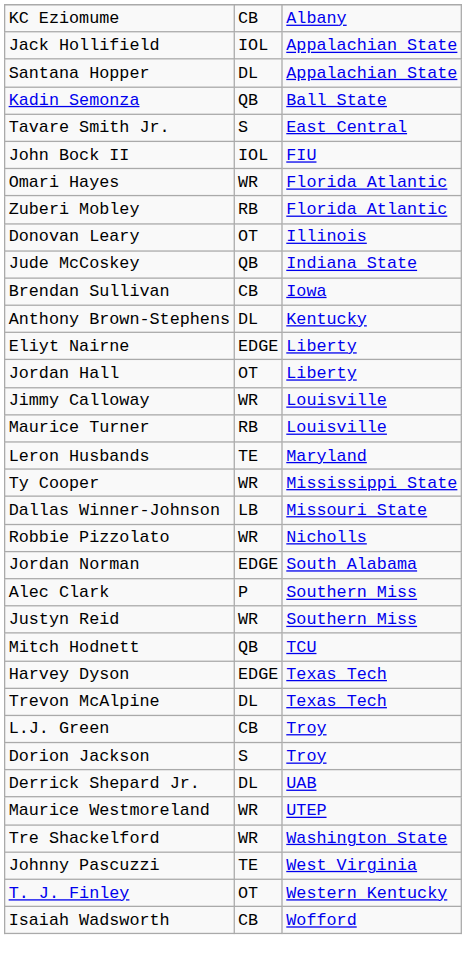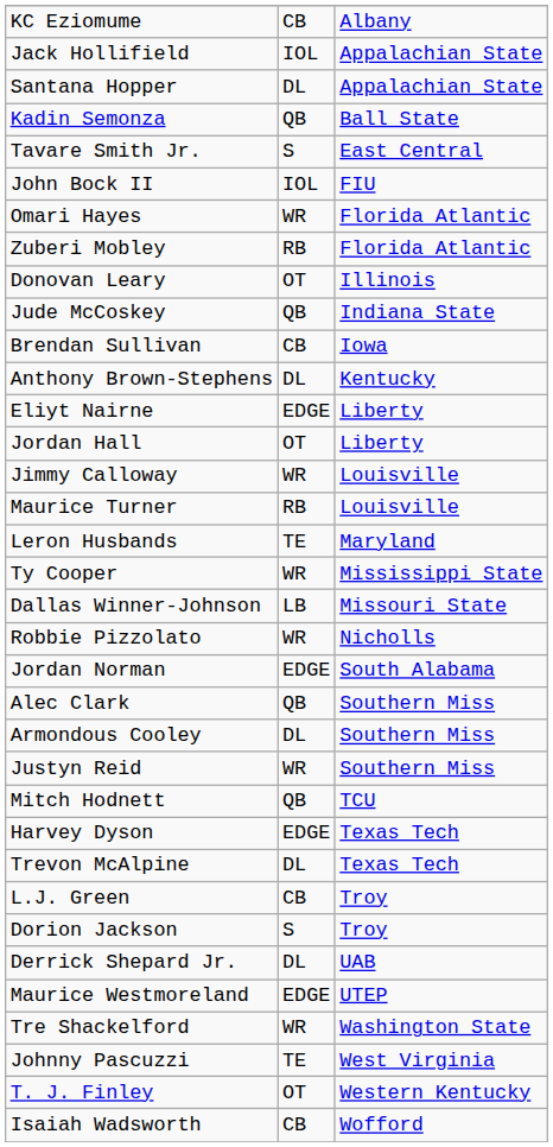 <table class="wikitable sortable">
 <tr>
 </tr>
 <tr>
 <td>KC Eziomume</td>
 <td>CB</td>
 <td><a href='#'>Albany</a></td>
 </tr>
 <tr>
 <td>Jack Hollifield</td>
 <td>IOL</td>
 <td><a href='#'>Appalachian State</a></td>
 </tr>
 <tr>
 <td>Santana Hopper</td>
 <td>DL</td>
 <td><a href='#'>Appalachian State</a></td>
 </tr>
 <tr>
 <td><a href='#'>Kadin Semonza</a></td>
 <td>QB</td>
 <td><a href='#'>Ball State</a></td>
 </tr>
 <tr>
 <td>Tavare Smith Jr.</td>
 <td>S</td>
 <td><a href='#'>East Central</a></td>
 </tr>
 <tr>
 <td>John Bock II</td>
 <td>IOL</td>
 <td><a href='#'>FIU</a></td>
 </tr>
 <tr>
 <td>Omari Hayes</td>
 <td>WR</td>
 <td><a href='#'>Florida Atlantic</a></td>
 </tr>
 <tr>
 <td>Zuberi Mobley</td>
 <td>RB</td>
 <td><a href='#'>Florida Atlantic</a></td>
 </tr>
 <tr>
 <td>Donovan Leary</td>
 <td>OT</td>
 <td><a href='#'>Illinois</a></td>
 </tr>
 <tr>
 <td>Jude McCoskey</td>
 <td>QB</td>
 <td><a href='#'>Indiana State</a></td>
 </tr>
 <tr>
 <td>Brendan Sullivan</td>
 <td>CB</td>
 <td><a href='#'>Iowa</a></td>
 </tr>
 <tr>
 <td>Anthony Brown-Stephens</td>
 <td>DL</td>
 <td><a href='#'>Kentucky</a></td>
 </tr>
 <tr>
 <td>Eliyt Nairne</td>
 <td>EDGE</td>
 <td><a href='#'>Liberty</a></td>
 </tr>
 <tr>
 <td>Jordan Hall</td>
 <td>OT</td>
 <td><a href='#'>Liberty</a></td>
 </tr>
 <tr>
 <td>Jimmy Calloway</td>
 <td>WR</td>
 <td><a href='#'>Louisville</a></td>
 </tr>
 <tr>
 <td>Maurice Turner</td>
 <td>RB</td>
 <td><a href='#'>Louisville</a></td>
 </tr>
 <tr>
 <td>Leron Husbands</td>
 <td>TE</td>
 <td><a href='#'>Maryland</a></td>
 </tr>
 <tr>
 <td>Ty Cooper</td>
 <td>WR</td>
 <td><a href='#'>Mississippi State</a></td>
 </tr>
 <tr>
 <td>Dallas Winner-Johnson</td>
 <td>LB</td>
 <td><a href='#'>Missouri State</a></td>
 </tr>
 <tr>
 <td>Robbie Pizzolato</td>
 <td>WR</td>
 <td><a href='#'>Nicholls</a></td>
 </tr>
 <tr>
 <td>Jordan Norman</td>
 <td>EDGE</td>
 <td><a href='#'>South Alabama</a></td>
 </tr>
 <tr>
 <td>Alec Clark</td>
-<td>P</td>
+<td>QB</td>
+<td><a href='#'>Southern Miss</a></td>
+</tr>
+<tr>
+<td>Armondous Cooley</td>
+<td>DL</td>
 <td><a href='#'>Southern Miss</a></td>
 </tr>
 <tr>
 <td>Justyn Reid</td>
 <td>WR</td>
 <td><a href='#'>Southern Miss</a></td>
 </tr>
 <tr>
 <td>Mitch Hodnett</td>
 <td>QB</td>
 <td><a href='#'>TCU</a></td>
 </tr>
 <tr>
 <td>Harvey Dyson</td>
 <td>EDGE</td>
 <td><a href='#'>Texas Tech</a></td>
 </tr>
 <tr>
 <td>Trevon McAlpine</td>
 <td>DL</td>
 <td><a href='#'>Texas Tech</a></td>
 </tr>
 <tr>
 <td>L.J. Green</td>
 <td>CB</td>
 <td><a href='#'>Troy</a></td>
 </tr>
 <tr>
 <td>Dorion Jackson</td>
 <td>S</td>
 <td><a href='#'>Troy</a></td>
 </tr>
 <tr>
 <td>Derrick Shepard Jr.</td>
 <td>DL</td>
 <td><a href='#'>UAB</a></td>
 </tr>
 <tr>
 <td>Maurice Westmoreland</td>
-<td>WR</td>
+<td>EDGE</td>
 <td><a href='#'>UTEP</a></td>
 </tr>
 <tr>
 <td>Tre Shackelford</td>
 <td>WR</td>
 <td><a href='#'>Washington State</a></td>
 </tr>
 <tr>
 <td>Johnny Pascuzzi</td>
 <td>TE</td>
 <td><a href='#'>West Virginia</a></td>
 </tr>
 <tr>
 <td><a href='#'>T. J. Finley</a></td>
 <td>OT</td>
 <td><a href='#'>Western Kentucky</a></td>
 </tr>
 <tr>
 <td>Isaiah Wadsworth</td>
 <td>CB</td>
 <td><a href='#'>Wofford</a></td>
 </tr>
 </table>
